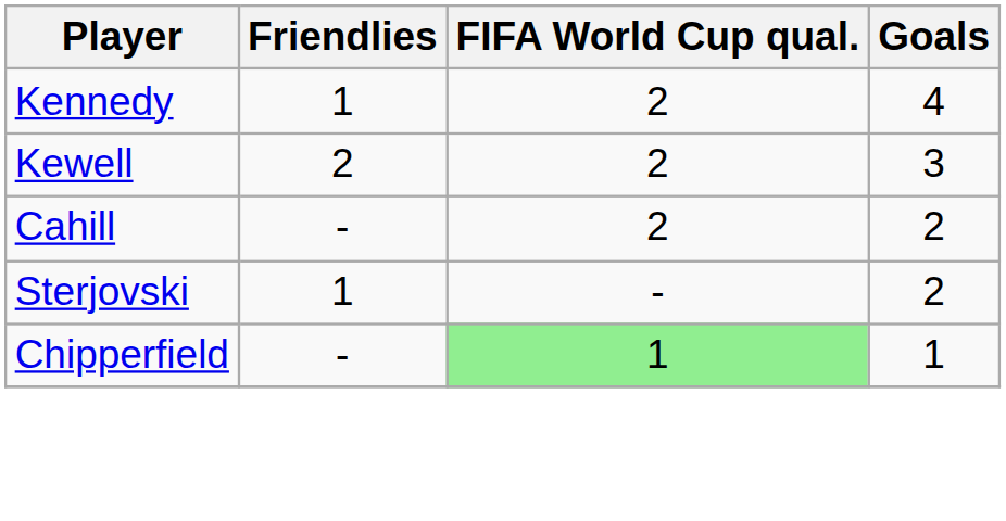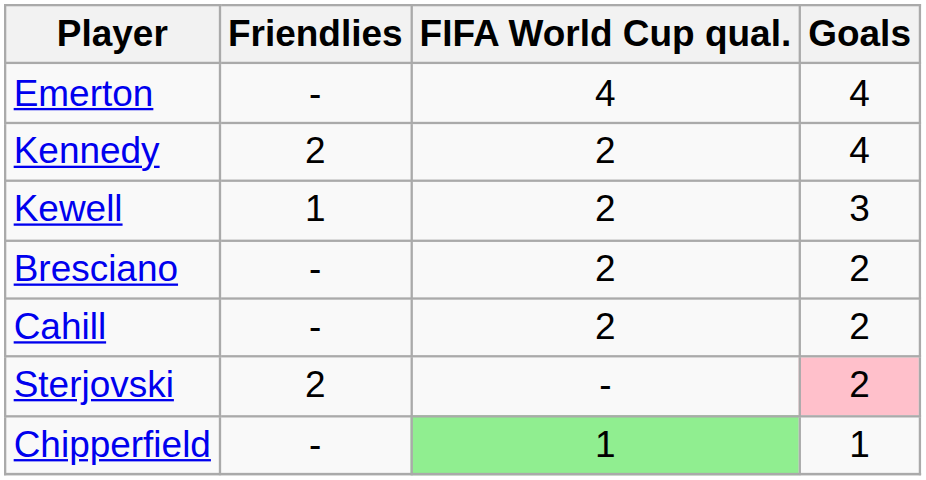 <table class="wikitable sortable" style="text-align: left;">
 <tr>
 <th>Player</th>
 <th>Friendlies</th>
 <th>FIFA World Cup qual.</th>
 <th>Goals</th>
 </tr>
 <tr>
+<td><a href='#'>Emerton</a></td>
+<td align=center>-</td>
+<td align=center>4</td>
+<td align=center>4</td>
+</tr>
+<tr>
 <td><a href='#'>Kennedy</a></td>
-<td align=center>1</td>
+<td align=center>2</td>
 <td align=center>2</td>
 <td align=center>4</td>
 </tr>
 <tr>
 <td><a href='#'>Kewell</a></td>
+<td align=center>1</td>
+<td align=center>2</td>
+<td align=center>3</td>
+</tr>
+<tr>
+<td><a href='#'>Bresciano</a></td>
+<td align=center>-</td>
 <td align=center>2</td>
 <td align=center>2</td>
-<td align=center>3</td>
 </tr>
 <tr>
 <td><a href='#'>Cahill</a></td>
 <td align=center>-</td>
 <td align=center>2</td>
 <td align=center>2</td>
 </tr>
 <tr>
 <td><a href='#'>Sterjovski</a></td>
-<td align=center>1</td>
+<td align=center>2</td>
 <td align=center>-</td>
-<td align=center>2</td>
+<td align=center style="background: pink;">2</td>
 </tr>
 <tr>
 <td><a href='#'>Chipperfield</a></td>
 <td align=center>-</td>
 <td align=center style="background: lightgreen;">1</td>
 <td align=center>1</td>
 </tr>
 <tr>
 </tr>
 </table>
